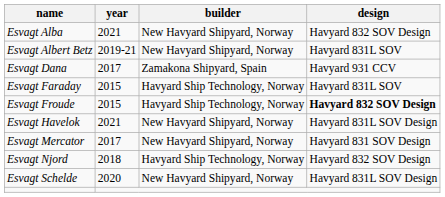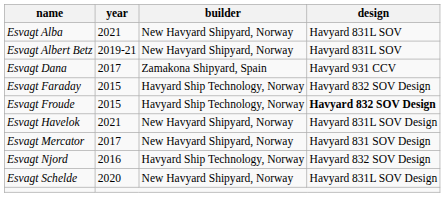 <table class="wikitable sortable">
 <tr>
 <th>name</th>
 <th>year</th>
 <th>builder</th>
 <th>design</th>
 </tr>
 <tr>
 <td><em>Esvagt Alba</em></td>
 <td>2021</td>
 <td>New Havyard Shipyard, Norway</td>
-<td>Havyard 832 SOV Design</td>
+<td>Havyard 831L SOV</td>
 </tr>
 <tr>
 <td><em>Esvagt Albert Betz</em></td>
 <td>2019-21</td>
 <td>New Havyard Shipyard, Norway</td>
 <td>Havyard 831L SOV</td>
 </tr>
 <tr>
 <td><em>Esvagt Dana</em></td>
 <td>2017</td>
 <td>Zamakona Shipyard, Spain</td>
 <td>Havyard 931 CCV</td>
 </tr>
 <tr>
 <td><em>Esvagt Faraday</em></td>
 <td>2015</td>
 <td>Havyard Ship Technology, Norway</td>
-<td>Havyard 831L SOV</td>
+<td>Havyard 832 SOV Design</td>
 </tr>
 <tr>
 <td><em>Esvagt Froude</em></td>
 <td>2015</td>
 <td>Havyard Ship Technology, Norway</td>
 <td><strong>Havyard 832 SOV Design</strong></td>
 </tr>
 <tr>
 <td><em>Esvagt Havelok</em></td>
 <td>2021</td>
 <td>New Havyard Shipyard, Norway</td>
 <td>Havyard 831L SOV Design</td>
 </tr>
 <tr>
 <td><em>Esvagt Mercator</em></td>
 <td>2017</td>
 <td>New Havyard Shipyard, Norway</td>
 <td>Havyard 831 SOV Design</td>
 </tr>
 <tr>
 <td><em>Esvagt Njord</em></td>
-<td>2018</td>
+<td>2016</td>
 <td>Havyard Ship Technology, Norway</td>
 <td>Havyard 832 SOV Design</td>
 </tr>
 <tr>
 <td><em>Esvagt Schelde</em></td>
 <td>2020</td>
 <td>New Havyard Shipyard, Norway</td>
 <td>Havyard 831L SOV Design</td>
 </tr>
 <tr>
 <td></td>
 </tr>
 </table>
